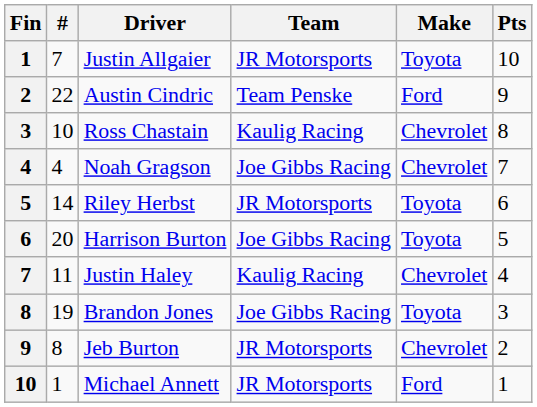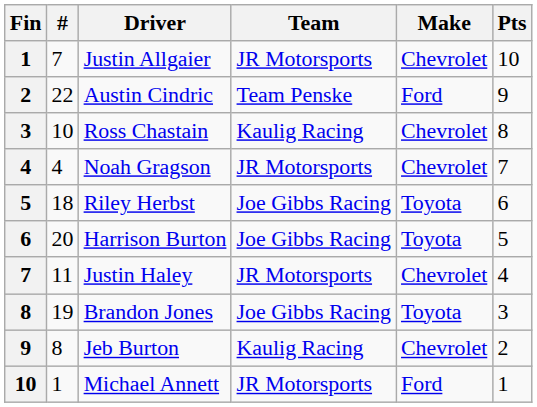 <table class="wikitable" style="font-size:95%">
 <tr>
 <th>Fin</th>
 <th>#</th>
 <th>Driver</th>
 <th>Team</th>
 <th>Make</th>
 <th>Pts</th>
 </tr>
 <tr>
 <th>1</th>
 <td>7</td>
 <td><a href='#'>Justin Allgaier</a></td>
 <td><a href='#'>JR Motorsports</a></td>
-<td><a href='#'>Toyota</a></td>
+<td><a href='#'>Chevrolet</a></td>
 <td>10</td>
 </tr>
 <tr>
 <th>2</th>
 <td>22</td>
 <td><a href='#'>Austin Cindric</a></td>
 <td><a href='#'>Team Penske</a></td>
 <td><a href='#'>Ford</a></td>
 <td>9</td>
 </tr>
 <tr>
 <th>3</th>
 <td>10</td>
 <td><a href='#'>Ross Chastain</a></td>
 <td><a href='#'>Kaulig Racing</a></td>
 <td><a href='#'>Chevrolet</a></td>
 <td>8</td>
 </tr>
 <tr>
 <th>4</th>
 <td>4</td>
 <td><a href='#'>Noah Gragson</a></td>
-<td><a href='#'>Joe Gibbs Racing</a></td>
+<td><a href='#'>JR Motorsports</a></td>
 <td><a href='#'>Chevrolet</a></td>
 <td>7</td>
 </tr>
 <tr>
 <th>5</th>
-<td>14</td>
+<td>18</td>
 <td><a href='#'>Riley Herbst</a></td>
-<td><a href='#'>JR Motorsports</a></td>
+<td><a href='#'>Joe Gibbs Racing</a></td>
 <td><a href='#'>Toyota</a></td>
 <td>6</td>
 </tr>
 <tr>
 <th>6</th>
 <td>20</td>
 <td><a href='#'>Harrison Burton</a></td>
 <td><a href='#'>Joe Gibbs Racing</a></td>
 <td><a href='#'>Toyota</a></td>
 <td>5</td>
 </tr>
 <tr>
 <th>7</th>
 <td>11</td>
 <td><a href='#'>Justin Haley</a></td>
-<td><a href='#'>Kaulig Racing</a></td>
+<td><a href='#'>JR Motorsports</a></td>
 <td><a href='#'>Chevrolet</a></td>
 <td>4</td>
 </tr>
 <tr>
 <th>8</th>
 <td>19</td>
 <td><a href='#'>Brandon Jones</a></td>
 <td><a href='#'>Joe Gibbs Racing</a></td>
 <td><a href='#'>Toyota</a></td>
 <td>3</td>
 </tr>
 <tr>
 <th>9</th>
 <td>8</td>
 <td><a href='#'>Jeb Burton</a></td>
-<td><a href='#'>JR Motorsports</a></td>
+<td><a href='#'>Kaulig Racing</a></td>
 <td><a href='#'>Chevrolet</a></td>
 <td>2</td>
 </tr>
 <tr>
 <th>10</th>
 <td>1</td>
 <td><a href='#'>Michael Annett</a></td>
 <td><a href='#'>JR Motorsports</a></td>
 <td><a href='#'>Ford</a></td>
 <td>1</td>
 </tr>
 </table>
